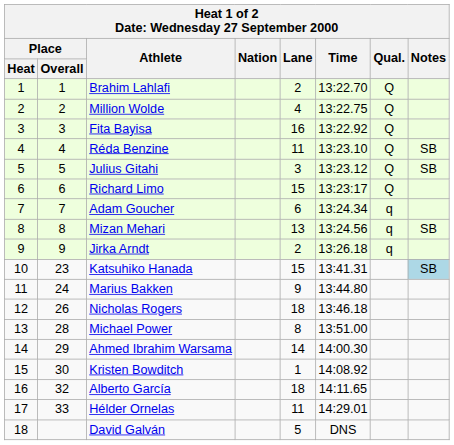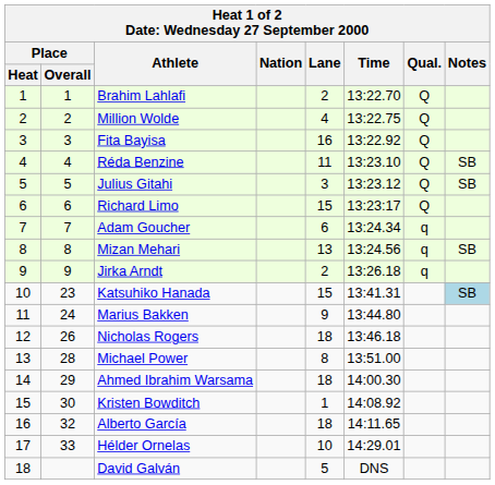 <table class="wikitable sortable">
 <tr>
 <th colspan=9>Heat 1 of 2 <br> Date: Wednesday 27 September 2000 <br></th>
 </tr>
 <tr>
 <th colspan=2>Place</th>
 <th rowspan=2>Athlete</th>
 <th rowspan=2>Nation</th>
 <th rowspan=2>Lane</th>
 <th rowspan=2>Time</th>
 <th rowspan=2>Qual.</th>
 <th rowspan=2>Notes</th>
 </tr>
 <tr>
 <th>Heat</th>
 <th>Overall</th>
 </tr>
 <tr bgcolor = "eeffdd">
 <td align="center">1</td>
 <td align="center">1</td>
 <td align="left"><a href='#'>Brahim Lahlafi</a></td>
 <td align="left"></td>
 <td align="center">2</td>
 <td align="center">13:22.70</td>
 <td align="center">Q</td>
 <td align="center"></td>
 </tr>
 <tr bgcolor = "eeffdd">
 <td align="center">2</td>
 <td align="center">2</td>
 <td align="left"><a href='#'>Million Wolde</a></td>
 <td align="left"></td>
 <td align="center">4</td>
 <td align="center">13:22.75</td>
 <td align="center">Q</td>
 <td align="center"></td>
 </tr>
 <tr bgcolor = "eeffdd">
 <td align="center">3</td>
 <td align="center">3</td>
 <td align="left"><a href='#'>Fita Bayisa</a></td>
 <td align="left"></td>
 <td align="center">16</td>
 <td align="center">13:22.92</td>
 <td align="center">Q</td>
 <td align="center"></td>
 </tr>
 <tr bgcolor = "eeffdd">
 <td align="center">4</td>
 <td align="center">4</td>
 <td align="left"><a href='#'>Réda Benzine</a></td>
 <td align="left"></td>
 <td align="center">11</td>
 <td align="center">13:23.10</td>
 <td align="center">Q</td>
 <td align="center">SB</td>
 </tr>
 <tr bgcolor = "eeffdd">
 <td align="center">5</td>
 <td align="center">5</td>
 <td align="left"><a href='#'>Julius Gitahi</a></td>
 <td align="left"></td>
 <td align="center">3</td>
 <td align="center">13:23.12</td>
 <td align="center">Q</td>
 <td align="center">SB</td>
 </tr>
 <tr bgcolor = "eeffdd">
 <td align="center">6</td>
 <td align="center">6</td>
 <td align="left"><a href='#'>Richard Limo</a></td>
 <td align="left"></td>
 <td align="center">15</td>
 <td align="center">13:23:17</td>
 <td align="center">Q</td>
 <td align="center"></td>
 </tr>
 <tr bgcolor = "eeffdd">
 <td align="center">7</td>
 <td align="center">7</td>
 <td align="left"><a href='#'>Adam Goucher</a></td>
 <td align="left"></td>
 <td align="center">6</td>
 <td align="center">13:24.34</td>
 <td align="center">q</td>
 <td align="center"></td>
 </tr>
 <tr bgcolor = "eeffdd">
 <td align="center">8</td>
 <td align="center">8</td>
 <td align="left"><a href='#'>Mizan Mehari</a></td>
 <td align="left"></td>
 <td align="center">13</td>
 <td align="center">13:24.56</td>
 <td align="center">q</td>
 <td align="center">SB</td>
 </tr>
 <tr bgcolor = "eeffdd">
 <td align="center">9</td>
 <td align="center">9</td>
 <td align="left"><a href='#'>Jirka Arndt</a></td>
 <td align="left"></td>
 <td align="center">2</td>
 <td align="center">13:26.18</td>
 <td align="center">q</td>
 <td align="center"></td>
 </tr>
 <tr>
 <td align="center">10</td>
 <td align="center">23</td>
 <td align="left"><a href='#'>Katsuhiko Hanada</a></td>
 <td align="left"></td>
 <td align="center">15</td>
 <td align="center">13:41.31</td>
 <td align="center"></td>
 <td align="center" style="background: lightblue;">SB</td>
 </tr>
 <tr>
 <td align="center">11</td>
 <td align="center">24</td>
 <td align="left"><a href='#'>Marius Bakken</a></td>
 <td align="left"></td>
 <td align="center">9</td>
 <td align="center">13:44.80</td>
 <td align="center"></td>
 <td align="center"></td>
 </tr>
 <tr>
 <td align="center">12</td>
 <td align="center">26</td>
 <td align="left"><a href='#'>Nicholas Rogers</a></td>
 <td align="left"></td>
 <td align="center">18</td>
 <td align="center">13:46.18</td>
 <td align="center"></td>
 <td align="center"></td>
 </tr>
 <tr>
 <td align="center">13</td>
 <td align="center">28</td>
 <td align="left"><a href='#'>Michael Power</a></td>
 <td align="left"></td>
 <td align="center">8</td>
 <td align="center">13:51.00</td>
 <td align="center"></td>
 <td align="center"></td>
 </tr>
 <tr>
 <td align="center">14</td>
 <td align="center">29</td>
 <td align="left"><a href='#'>Ahmed Ibrahim Warsama</a></td>
 <td align="left"></td>
-<td align="center">14</td>
+<td align="center">18</td>
 <td align="center">14:00.30</td>
 <td align="center"></td>
 <td align="center"></td>
 </tr>
 <tr>
 <td align="center">15</td>
 <td align="center">30</td>
 <td align="left"><a href='#'>Kristen Bowditch</a></td>
 <td align="left"></td>
 <td align="center">1</td>
 <td align="center">14:08.92</td>
 <td align="center"></td>
 <td align="center"></td>
 </tr>
 <tr>
 <td align="center">16</td>
 <td align="center">32</td>
 <td align="left"><a href='#'>Alberto García</a></td>
 <td align="left"></td>
 <td align="center">18</td>
 <td align="center">14:11.65</td>
 <td align="center"></td>
 <td align="center"></td>
 </tr>
 <tr>
 <td align="center">17</td>
 <td align="center">33</td>
 <td align="left"><a href='#'>Hélder Ornelas</a></td>
 <td align="left"></td>
-<td align="center">11</td>
+<td align="center">10</td>
 <td align="center">14:29.01</td>
 <td align="center"></td>
 <td align="center"></td>
 </tr>
 <tr>
 <td align="center">18</td>
 <td align="center"></td>
 <td align="left"><a href='#'>David Galván</a></td>
 <td align="left"></td>
 <td align="center">5</td>
 <td align="center">DNS</td>
 <td align="center"></td>
 <td align="center"></td>
 </tr>
 </table>
